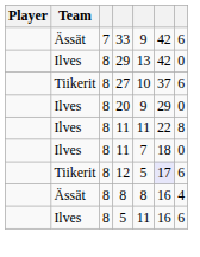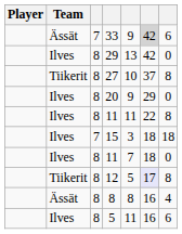 <table class="wikitable sortable" style="text-align:center;">
 <tr>
 <th>Player</th>
 <th>Team</th>
 <th></th>
 <th></th>
 <th></th>
 <th></th>
 <th></th>
 </tr>
 <tr>
 <td align="left"></td>
 <td align="left">Ässät</td>
 <td>7</td>
 <td>33</td>
 <td>9</td>
-<td>42</td>
+<td style="background: lightgrey;">42</td>
 <td>6</td>
 </tr>
 <tr>
 <td align="left"></td>
 <td align="left">Ilves</td>
 <td>8</td>
 <td>29</td>
 <td>13</td>
 <td>42</td>
 <td>0</td>
 </tr>
 <tr>
 <td align="left"></td>
 <td align="left">Tiikerit</td>
 <td>8</td>
 <td>27</td>
 <td>10</td>
 <td>37</td>
-<td>6</td>
+<td>8</td>
 </tr>
 <tr>
 <td align="left"></td>
 <td align="left">Ilves</td>
 <td>8</td>
 <td>20</td>
 <td>9</td>
 <td>29</td>
 <td>0</td>
 </tr>
 <tr>
 <td align="left"></td>
 <td align="left">Ilves</td>
 <td>8</td>
 <td>11</td>
 <td>11</td>
 <td>22</td>
 <td>8</td>
 </tr>
 <tr>
 <td align="left"></td>
 <td align="left">Ilves</td>
+<td>7</td>
+<td>15</td>
+<td>3</td>
+<td>18</td>
+<td>18</td>
+</tr>
+<tr>
+<td align="left"></td>
+<td align="left">Ilves</td>
 <td>8</td>
 <td>11</td>
 <td>7</td>
 <td>18</td>
 <td>0</td>
 </tr>
 <tr>
 <td align="left"></td>
 <td align="left">Tiikerit</td>
 <td>8</td>
 <td>12</td>
 <td>5</td>
 <td style="background: lavender;">17</td>
-<td>6</td>
+<td>8</td>
 </tr>
 <tr>
 <td align="left"></td>
 <td align="left">Ässät</td>
 <td>8</td>
 <td>8</td>
 <td>8</td>
 <td>16</td>
 <td>4</td>
 </tr>
 <tr>
 <td align="left"></td>
 <td align="left">Ilves</td>
 <td>8</td>
 <td>5</td>
 <td>11</td>
 <td>16</td>
 <td>6</td>
 </tr>
 </table>
